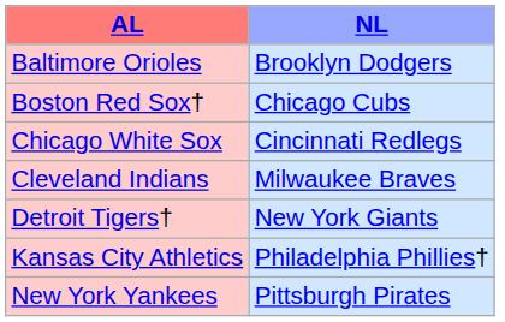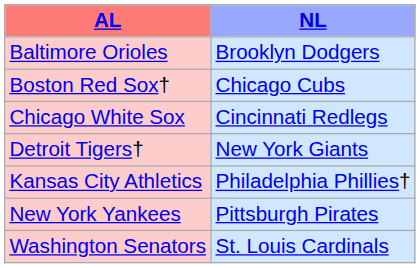 <table class="wikitable" style="font-size:100%;line-height:1.1;">
 <tr>
 <th style="background-color: #FF7B77;"><a href='#'>AL</a></th>
 <th style="background-color: #99A8FF;"><a href='#'>NL</a></th>
 </tr>
 <tr>
 <td style="background-color: #FFCCCC;"><a href='#'>Baltimore Orioles</a></td>
 <td style="background-color: #D0E7FF;"><a href='#'>Brooklyn Dodgers</a></td>
 </tr>
 <tr>
 <td style="background-color: #FFCCCC;"><a href='#'>Boston Red Sox</a>†</td>
 <td style="background-color: #D0E7FF;"><a href='#'>Chicago Cubs</a></td>
 </tr>
 <tr>
 <td style="background-color: #FFCCCC;"><a href='#'>Chicago White Sox</a></td>
 <td style="background-color: #D0E7FF;"><a href='#'>Cincinnati Redlegs</a></td>
 </tr>
 <tr>
-<td style="background-color: #FFCCCC;"><a href='#'>Cleveland Indians</a></td>
-<td style="background-color: #D0E7FF;"><a href='#'>Milwaukee Braves</a></td>
-</tr>
-<tr>
 <td style="background-color: #FFCCCC;"><a href='#'>Detroit Tigers</a>†</td>
 <td style="background-color: #D0E7FF;"><a href='#'>New York Giants</a></td>
 </tr>
 <tr>
 <td style="background-color: #FFCCCC;"><a href='#'>Kansas City Athletics</a></td>
 <td style="background-color: #D0E7FF;"><a href='#'>Philadelphia Phillies</a>†</td>
 </tr>
 <tr>
 <td style="background-color: #FFCCCC;"><a href='#'>New York Yankees</a></td>
 <td style="background-color: #D0E7FF;"><a href='#'>Pittsburgh Pirates</a></td>
 </tr>
+<tr>
+<td style="background-color: #FFCCCC;"><a href='#'>Washington Senators</a></td>
+<td style="background-color: #D0E7FF;"><a href='#'>St. Louis Cardinals</a></td>
+</tr>
 </table>
